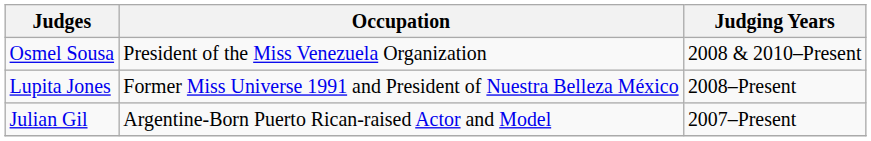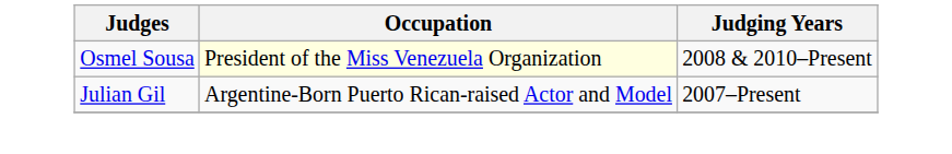 <table class="wikitable sortable" style="margin:auto; font-size:95%">
 <tr>
 <th>Judges</th>
 <th>Occupation</th>
 <th>Judging Years</th>
 </tr>
 <tr>
 <td><a href='#'>Osmel Sousa</a></td>
-<td>President of the <a href='#'>Miss Venezuela</a> Organization</td>
+<td style="background: lightyellow;">President of the <a href='#'>Miss Venezuela</a> Organization</td>
 <td>2008 & 2010–Present</td>
-</tr>
-<tr>
-<td><a href='#'>Lupita Jones</a></td>
-<td>Former <a href='#'>Miss Universe 1991</a> and President of <a href='#'>Nuestra Belleza México</a></td>
-<td>2008–Present</td>
 </tr>
 <tr>
 <td><a href='#'>Julian Gil</a></td>
 <td>Argentine-Born Puerto Rican-raised <a href='#'>Actor</a> and <a href='#'>Model</a></td>
 <td>2007–Present</td>
 </tr>
 <tr>
 </tr>
 </table>
